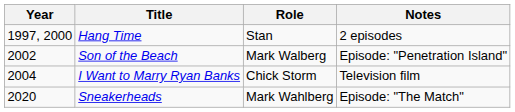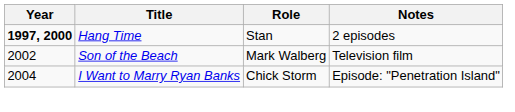 <table class="wikitable sortable">
 <tr>
 <th>Year</th>
 <th>Title</th>
 <th>Role</th>
 <th>Notes</th>
 </tr>
 <tr>
-<td>1997, 2000</td>
+<td><strong>1997, 2000</strong></td>
 <td><a href='#'><em>Hang Time</em></a></td>
 <td>Stan</td>
 <td>2 episodes</td>
 </tr>
 <tr>
 <td>2002</td>
 <td><em><a href='#'>Son of the Beach</a></em></td>
 <td>Mark Walberg</td>
-<td>Episode: "Penetration Island"</td>
+<td>Television film</td>
 </tr>
 <tr>
 <td>2004</td>
 <td><em><a href='#'>I Want to Marry Ryan Banks</a></em></td>
 <td>Chick Storm</td>
-<td>Television film</td>
-</tr>
-<tr>
-<td>2020</td>
-<td><a href='#'><em>Sneakerheads</em></a></td>
-<td>Mark Wahlberg</td>
-<td>Episode: "The Match"</td>
+<td>Episode: "Penetration Island"</td>
 </tr>
 </table>
